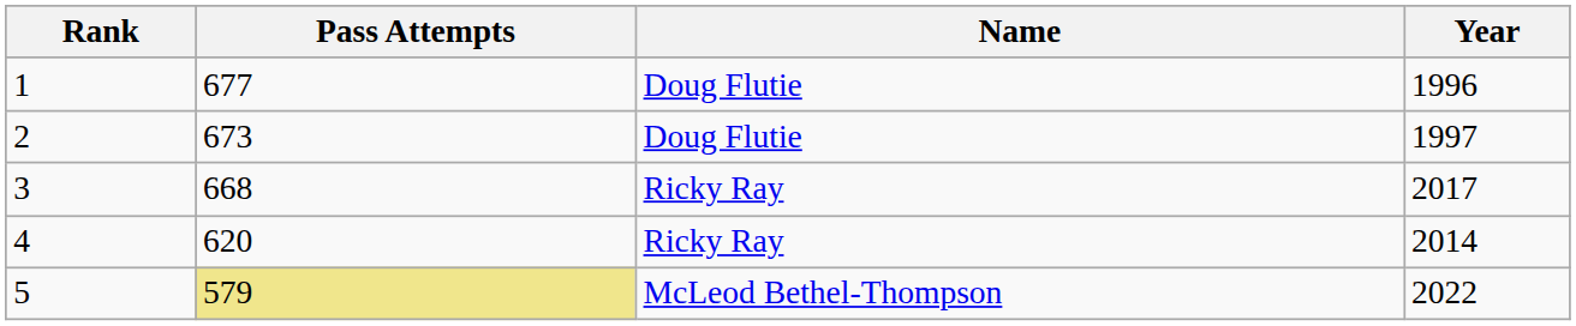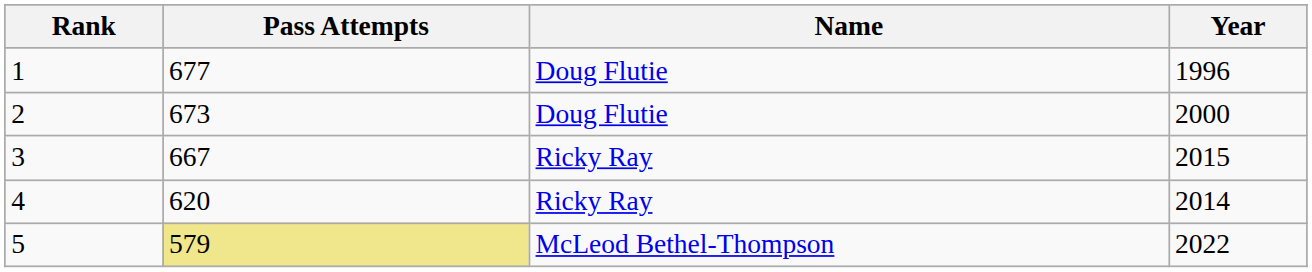 <table class="wikitable" style="width:60%; text-align:left; border-collapse:collapse;">
 <tr>
 <th>Rank</th>
 <th>Pass Attempts</th>
 <th>Name</th>
 <th>Year</th>
 </tr>
 <tr>
 <td>1</td>
 <td>677</td>
 <td><a href='#'>Doug Flutie</a></td>
 <td>1996</td>
 </tr>
 <tr>
 <td>2</td>
 <td>673</td>
 <td><a href='#'>Doug Flutie</a></td>
-<td>1997</td>
+<td>2000</td>
 </tr>
 <tr>
 <td>3</td>
-<td>668</td>
+<td>667</td>
 <td><a href='#'>Ricky Ray</a></td>
-<td>2017</td>
+<td>2015</td>
 </tr>
 <tr>
 <td>4</td>
 <td>620</td>
 <td><a href='#'>Ricky Ray</a></td>
 <td>2014</td>
 </tr>
 <tr>
 <td>5</td>
 <td style="background: khaki;">579</td>
 <td><a href='#'>McLeod Bethel-Thompson</a></td>
 <td>2022</td>
 </tr>
 </table>
